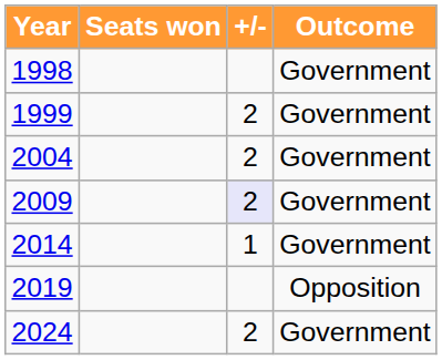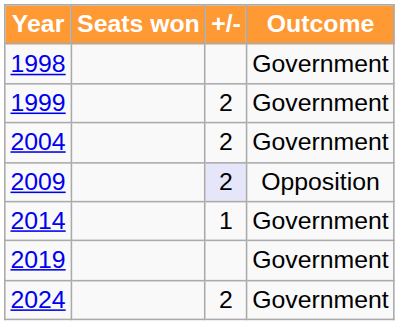 <table class="wikitable sortable" style="font-size: x-big;">
 <tr>
 <th style="background-color:#FF9933; color:white">Year</th>
 <th style="background-color:#FF9933; color:white">Seats won</th>
 <th style="background-color:#FF9933; color:white">+/-</th>
 <th style="background-color:#FF9933; color:white">Outcome</th>
 </tr>
 <tr style="text-align:center;">
 <td><a href='#'>1998</a></td>
 <td></td>
 <td></td>
 <td>Government</td>
 </tr>
 <tr style="text-align:center;">
 <td><a href='#'>1999</a></td>
 <td></td>
 <td> 2</td>
 <td>Government</td>
 </tr>
 <tr style="text-align:center;">
 <td><a href='#'>2004</a></td>
 <td></td>
 <td> 2</td>
 <td>Government</td>
 </tr>
 <tr style="text-align:center;">
 <td><a href='#'>2009</a></td>
 <td></td>
 <td style="background: lavender;"> 2</td>
-<td>Government</td>
+<td>Opposition</td>
 </tr>
 <tr style="text-align:center;">
 <td><a href='#'>2014</a></td>
 <td></td>
 <td> 1</td>
 <td>Government</td>
 </tr>
 <tr style="text-align:center;">
 <td><a href='#'>2019</a></td>
 <td></td>
 <td></td>
-<td>Opposition</td>
+<td>Government</td>
 </tr>
 <tr style="text-align:center;">
 <td><a href='#'>2024</a></td>
 <td></td>
 <td>2</td>
 <td>Government</td>
 </tr>
 </table>
